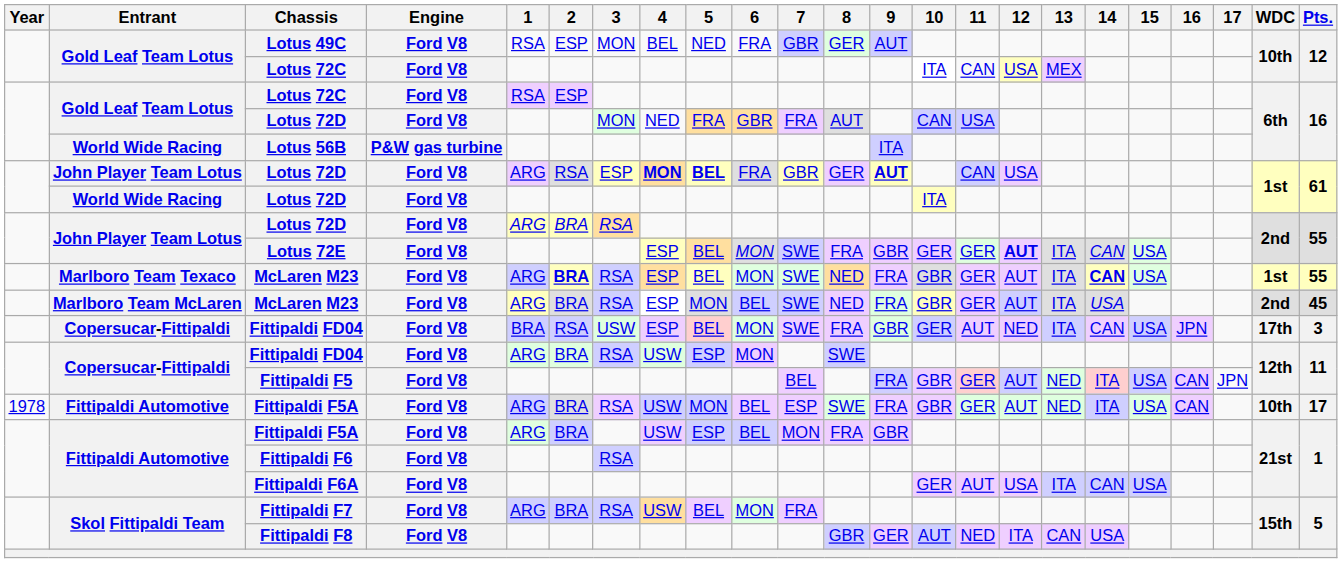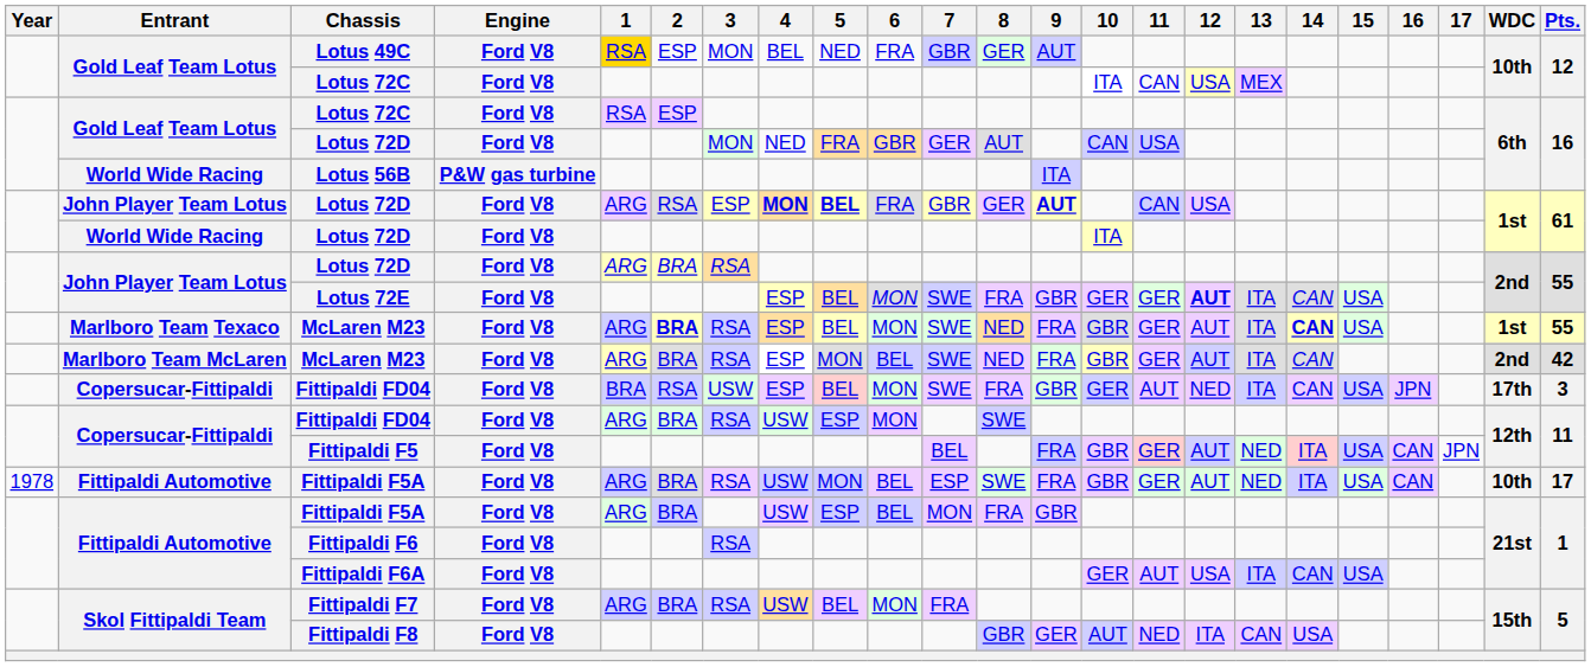 <table class="wikitable" style="text-align:center; font-size:85%">
 <tr>
 <th>Year</th>
 <th>Entrant</th>
 <th>Chassis</th>
 <th>Engine</th>
 <th>1</th>
 <th>2</th>
 <th>3</th>
 <th>4</th>
 <th>5</th>
 <th>6</th>
 <th>7</th>
 <th>8</th>
 <th>9</th>
 <th>10</th>
 <th>11</th>
 <th>12</th>
 <th>13</th>
 <th>14</th>
 <th>15</th>
 <th>16</th>
 <th>17</th>
 <th>WDC</th>
 <th><a href='#'>Pts.</a></th>
 </tr>
 <tr>
 <td rowspan=2></td>
 <th rowspan=2 nowrap><a href='#'>Gold Leaf</a> <a href='#'>Team Lotus</a></th>
 <th><a href='#'>Lotus</a> <a href='#'>49C</a></th>
 <th><a href='#'>Ford</a> <a href='#'>V8</a></th>
-<td><a href='#'>RSA</a><br></td>
+<td style="background: gold;"><a href='#'>RSA</a><br></td>
 <td><a href='#'>ESP</a><br></td>
 <td><a href='#'>MON</a><br></td>
 <td><a href='#'>BEL</a><br></td>
 <td><a href='#'>NED</a><br></td>
 <td><a href='#'>FRA</a><br></td>
 <td style="background:#CFCFFF;"><a href='#'>GBR</a><br></td>
 <td style="background:#DFFFDF;"><a href='#'>GER</a><br></td>
 <td style="background:#CFCFFF;"><a href='#'>AUT</a><br></td>
 <td></td>
 <td></td>
 <td></td>
 <td></td>
 <td></td>
 <td></td>
 <td></td>
 <td></td>
 <th rowspan=2>10th</th>
 <th rowspan=2>12</th>
 </tr>
 <tr>
 <th nowrap><a href='#'>Lotus</a> <a href='#'>72C</a></th>
 <th nowrap><a href='#'>Ford</a> <a href='#'>V8</a></th>
 <td></td>
 <td></td>
 <td></td>
 <td></td>
 <td></td>
 <td></td>
 <td></td>
 <td></td>
 <td></td>
 <td style="background:#FFFFFF;"><a href='#'>ITA</a><br></td>
 <td><a href='#'>CAN</a><br></td>
 <td style="background:#FFFFBF;"><a href='#'>USA</a><br></td>
 <td style="background:#EFCFFF;"><a href='#'>MEX</a><br></td>
 <td></td>
 <td></td>
 <td></td>
 <td></td>
 </tr>
 <tr>
 <td rowspan=3></td>
 <th rowspan=2 nowrap><a href='#'>Gold Leaf</a> <a href='#'>Team Lotus</a></th>
 <th nowrap><a href='#'>Lotus</a> <a href='#'>72C</a></th>
 <th nowrap><a href='#'>Ford</a> <a href='#'>V8</a></th>
 <td style="background:#EFCFFF;"><a href='#'>RSA</a><br></td>
 <td style="background:#EFCFFF;"><a href='#'>ESP</a><br></td>
 <td></td>
 <td></td>
 <td></td>
 <td></td>
 <td></td>
 <td></td>
 <td></td>
 <td></td>
 <td></td>
 <td></td>
 <td></td>
 <td></td>
 <td></td>
 <td></td>
 <td></td>
 <th rowspan=3>6th</th>
 <th rowspan=3>16</th>
 </tr>
 <tr>
 <th nowrap><a href='#'>Lotus</a> <a href='#'>72D</a></th>
 <th nowrap><a href='#'>Ford</a> <a href='#'>V8</a></th>
 <td></td>
 <td></td>
 <td style="background:#DFFFDF;"><a href='#'>MON</a><br></td>
 <td><a href='#'>NED</a><br></td>
 <td style="background:#FFDF9F;"><a href='#'>FRA</a><br></td>
 <td style="background:#FFDF9F;"><a href='#'>GBR</a><br></td>
-<td style="background:#EFCFFF;"><a href='#'>FRA</a><br></td>
+<td style="background:#EFCFFF;"><a href='#'>GER</a><br></td>
 <td style="background:#DFDFDF;"><a href='#'>AUT</a><br></td>
 <td></td>
 <td style="background:#CFCFFF;"><a href='#'>CAN</a><br></td>
 <td style="background:#CFCFFF;"><a href='#'>USA</a><br></td>
 <td></td>
 <td></td>
 <td></td>
 <td></td>
 <td></td>
 <td></td>
 </tr>
 <tr>
 <th nowrap><a href='#'>World Wide Racing</a></th>
 <th nowrap><a href='#'>Lotus</a> <a href='#'>56B</a></th>
 <th nowrap><a href='#'>P&W</a> <a href='#'>gas turbine</a></th>
 <td></td>
 <td></td>
 <td></td>
 <td></td>
 <td></td>
 <td></td>
 <td></td>
 <td></td>
 <td style="background:#CFCFFF;"><a href='#'>ITA</a><br></td>
 <td></td>
 <td></td>
 <td></td>
 <td></td>
 <td></td>
 <td></td>
 <td></td>
 <td></td>
 </tr>
 <tr>
 <td rowspan=2></td>
 <th nowrap><a href='#'>John Player</a> <a href='#'>Team Lotus</a></th>
 <th nowrap><a href='#'>Lotus</a> <a href='#'>72D</a></th>
 <th nowrap><a href='#'>Ford</a> <a href='#'>V8</a></th>
 <td style="background:#EFCFFF;"><a href='#'>ARG</a><br></td>
 <td style="background:#DFDFDF;"><a href='#'>RSA</a><br></td>
 <td style="background:#FFFFBF;"><a href='#'>ESP</a><br></td>
 <td style="background:#FFDF9F;"><strong><a href='#'>MON</a></strong><br></td>
 <td style="background:#FFFFBF;"><strong><a href='#'>BEL</a></strong><br></td>
 <td style="background:#DFDFDF;"><a href='#'>FRA</a><br></td>
 <td style="background:#FFFFBF;"><a href='#'>GBR</a><br></td>
 <td style="background:#EFCFFF;"><a href='#'>GER</a><br></td>
 <td style="background:#FFFFBF;"><strong><a href='#'>AUT</a></strong><br></td>
 <td></td>
 <td style="background:#CFCFFF;"><a href='#'>CAN</a><br></td>
 <td style="background:#EFCFFF;"><a href='#'>USA</a><br></td>
 <td></td>
 <td></td>
 <td></td>
 <td></td>
 <td></td>
 <td style="background:#FFFFBF;" rowspan=2><strong>1st</strong></td>
 <td style="background:#FFFFBF;" rowspan=2><strong>61</strong></td>
 </tr>
 <tr>
 <th nowrap><a href='#'>World Wide Racing</a></th>
 <th nowrap><a href='#'>Lotus</a> <a href='#'>72D</a></th>
 <th nowrap><a href='#'>Ford</a> <a href='#'>V8</a></th>
 <td></td>
 <td></td>
 <td></td>
 <td></td>
 <td></td>
 <td></td>
 <td></td>
 <td></td>
 <td></td>
 <td style="background:#FFFFBF;"><a href='#'>ITA</a><br></td>
 <td></td>
 <td></td>
 <td></td>
 <td></td>
 <td></td>
 <td></td>
 <td></td>
 </tr>
 <tr>
 <td rowspan=2></td>
 <th rowspan=2 nowrap><a href='#'>John Player</a> <a href='#'>Team Lotus</a></th>
 <th nowrap><a href='#'>Lotus</a> <a href='#'>72D</a></th>
 <th nowrap><a href='#'>Ford</a> <a href='#'>V8</a></th>
 <td style="background:#FFFFBF;"><em><a href='#'>ARG</a></em><br></td>
 <td style="background:#FFFFBF;"><em><a href='#'>BRA</a></em><br></td>
 <td style="background:#FFDF9F;"><em><a href='#'>RSA</a></em><br></td>
 <td></td>
 <td></td>
 <td></td>
 <td></td>
 <td></td>
 <td></td>
 <td></td>
 <td></td>
 <td></td>
 <td></td>
 <td></td>
 <td></td>
 <td></td>
 <td></td>
 <td style="background:#DFDFDF;" rowspan=2><strong>2nd</strong></td>
 <td style="background:#DFDFDF;" rowspan=2><strong>55</strong></td>
 </tr>
 <tr>
 <th nowrap><a href='#'>Lotus</a> <a href='#'>72E</a></th>
 <th nowrap><a href='#'>Ford</a> <a href='#'>V8</a></th>
 <td></td>
 <td></td>
 <td></td>
 <td style="background:#FFFFBF;"><a href='#'>ESP</a><br></td>
 <td style="background:#FFDF9F;"><a href='#'>BEL</a><br></td>
 <td style="background:#DFDFDF;"><em><a href='#'>MON</a></em><br></td>
 <td style="background:#CFCFFF;"><a href='#'>SWE</a><br></td>
 <td style="background:#EFCFFF;"><a href='#'>FRA</a><br></td>
 <td style="background:#EFCFFF;"><a href='#'>GBR</a><br></td>
 <td style="background:#EFCFFF;"><a href='#'>GER</a><br></td>
 <td style="background:#DFFFDF;"><a href='#'>GER</a><br></td>
 <td style="background:#EFCFFF;"><strong><a href='#'>AUT</a></strong><br></td>
 <td style="background:#DFDFDF;"><a href='#'>ITA</a><br></td>
 <td style="background:#DFDFDF;"><em><a href='#'>CAN</a></em><br></td>
 <td style="background:#DFFFDF;"><a href='#'>USA</a><br></td>
 <td></td>
 <td></td>
 </tr>
 <tr>
 <td></td>
 <th nowrap><a href='#'>Marlboro</a> <a href='#'>Team</a> <a href='#'>Texaco</a></th>
 <th nowrap><a href='#'>McLaren</a> <a href='#'>M23</a></th>
 <th nowrap><a href='#'>Ford</a> <a href='#'>V8</a></th>
 <td style="background:#CFCFFF;"><a href='#'>ARG</a><br></td>
 <td style="background:#FFFFBF;"><strong><a href='#'>BRA</a></strong><br></td>
 <td style="background:#CFCFFF;"><a href='#'>RSA</a><br></td>
 <td style="background:#FFDF9F;"><a href='#'>ESP</a><br></td>
 <td style="background:#FFFFBF;"><a href='#'>BEL</a><br></td>
 <td style="background:#DFFFDF;"><a href='#'>MON</a><br></td>
 <td style="background:#DFFFDF;"><a href='#'>SWE</a><br></td>
 <td style="background:#FFDF9F;"><a href='#'>NED</a><br></td>
 <td style="background:#EFCFFF;"><a href='#'>FRA</a><br></td>
 <td style="background:#DFDFDF;"><a href='#'>GBR</a><br></td>
 <td style="background:#EFCFFF;"><a href='#'>GER</a><br></td>
 <td style="background:#EFCFFF;"><a href='#'>AUT</a><br></td>
 <td style="background:#DFDFDF;"><a href='#'>ITA</a><br></td>
 <td style="background:#FFFFBF;"><strong><a href='#'>CAN</a></strong><br></td>
 <td style="background:#DFFFDF;"><a href='#'>USA</a><br></td>
 <td></td>
 <td></td>
 <td style="background:#FFFFBF;"><strong>1st</strong></td>
 <td style="background:#FFFFBF;"><strong>55</strong></td>
 </tr>
 <tr>
 <td></td>
 <th nowrap><a href='#'>Marlboro</a> <a href='#'>Team McLaren</a></th>
 <th nowrap><a href='#'>McLaren</a> <a href='#'>M23</a></th>
 <th nowrap><a href='#'>Ford</a> <a href='#'>V8</a></th>
 <td style="background:#FFFFBF;"><a href='#'>ARG</a><br></td>
 <td style="background:#DFDFDF;"><a href='#'>BRA</a><br></td>
 <td style="background:#CFCFFF;"><a href='#'>RSA</a><br></td>
 <td style="background:#FFFFFF;"><a href='#'>ESP</a><br></td>
 <td style="background:#DFDFDF;"><a href='#'>MON</a><br></td>
 <td style="background:#CFCFFF;"><a href='#'>BEL</a><br></td>
 <td style="background:#CFCFFF;"><a href='#'>SWE</a><br></td>
 <td style="background:#EFCFFF;"><a href='#'>NED</a><br></td>
 <td style="background:#DFFFDF;"><a href='#'>FRA</a><br></td>
 <td style="background:#FFFFBF;"><a href='#'>GBR</a><br></td>
 <td style="background:#EFCFFF;"><a href='#'>GER</a><br></td>
 <td style="background:#CFCFFF;"><a href='#'>AUT</a><br></td>
 <td style="background:#DFDFDF;"><a href='#'>ITA</a><br></td>
-<td style="background:#DFDFDF;"><em><a href='#'>USA</a></em><br></td>
+<td style="background:#DFDFDF;"><em><a href='#'>CAN</a></em><br></td>
 <td></td>
 <td></td>
 <td></td>
 <td style="background:#DFDFDF;"><strong>2nd</strong></td>
-<td style="background:#DFDFDF;"><strong>45</strong></td>
+<td style="background:#DFDFDF;"><strong>42</strong></td>
 </tr>
 <tr>
 <td></td>
 <th nowrap><a href='#'>Copersucar</a>-<a href='#'>Fittipaldi</a></th>
 <th nowrap><a href='#'>Fittipaldi</a> <a href='#'>FD04</a></th>
 <th nowrap><a href='#'>Ford</a> <a href='#'>V8</a></th>
 <td style="background:#CFCFFF;"><a href='#'>BRA</a><br></td>
 <td style="background:#CFCFFF;"><a href='#'>RSA</a><br></td>
 <td style="background:#DFFFDF;"><a href='#'>USW</a><br></td>
 <td style="background:#EFCFFF;"><a href='#'>ESP</a><br></td>
 <td style="background:#FFCFCF;"><a href='#'>BEL</a><br></td>
 <td style="background:#DFFFDF;"><a href='#'>MON</a><br></td>
 <td style="background:#EFCFFF;"><a href='#'>SWE</a><br></td>
 <td style="background:#EFCFFF;"><a href='#'>FRA</a><br></td>
 <td style="background:#DFFFDF;"><a href='#'>GBR</a><br></td>
 <td style="background:#CFCFFF;"><a href='#'>GER</a><br></td>
 <td style="background:#EFCFFF;"><a href='#'>AUT</a><br></td>
 <td style="background:#EFCFFF;"><a href='#'>NED</a><br></td>
 <td style="background:#CFCFFF;"><a href='#'>ITA</a><br></td>
 <td style="background:#EFCFFF;"><a href='#'>CAN</a><br></td>
 <td style="background:#CFCFFF;"><a href='#'>USA</a><br></td>
 <td style="background:#EFCFFF;"><a href='#'>JPN</a><br></td>
 <td></td>
 <th>17th</th>
 <th>3</th>
 </tr>
 <tr>
 <td rowspan=2></td>
 <th rowspan=2 nowrap><a href='#'>Copersucar</a>-<a href='#'>Fittipaldi</a></th>
 <th nowrap><a href='#'>Fittipaldi</a> <a href='#'>FD04</a></th>
 <th nowrap><a href='#'>Ford</a> <a href='#'>V8</a></th>
 <td style="background:#DFFFDF;"><a href='#'>ARG</a><br></td>
 <td style="background:#DFFFDF;"><a href='#'>BRA</a><br></td>
 <td style="background:#CFCFFF;"><a href='#'>RSA</a><br></td>
 <td style="background:#DFFFDF;"><a href='#'>USW</a><br></td>
 <td style="background:#CFCFFF;"><a href='#'>ESP</a><br></td>
 <td style="background:#EFCFFF;"><a href='#'>MON</a><br></td>
 <td></td>
 <td style="background:#CFCFFF;"><a href='#'>SWE</a><br></td>
 <td></td>
 <td></td>
 <td></td>
 <td></td>
 <td></td>
 <td></td>
 <td></td>
 <td></td>
 <td></td>
 <th rowspan=2>12th</th>
 <th rowspan=2>11</th>
 </tr>
 <tr>
 <th nowrap><a href='#'>Fittipaldi</a> <a href='#'>F5</a></th>
 <th nowrap><a href='#'>Ford</a> <a href='#'>V8</a></th>
 <td></td>
 <td></td>
 <td></td>
 <td></td>
 <td></td>
 <td></td>
 <td style="background:#EFCFFF;"><a href='#'>BEL</a><br></td>
 <td></td>
 <td style="background:#CFCFFF;"><a href='#'>FRA</a><br></td>
 <td style="background:#EFCFFF;"><a href='#'>GBR</a><br></td>
 <td style="background:#FFCFCF;"><a href='#'>GER</a><br></td>
 <td style="background:#CFCFFF;"><a href='#'>AUT</a><br></td>
 <td style="background:#DFFFDF;"><a href='#'>NED</a><br></td>
 <td style="background:#FFCFCF;"><a href='#'>ITA</a><br></td>
 <td style="background:#CFCFFF;"><a href='#'>USA</a><br></td>
 <td style="background:#EFCFFF;"><a href='#'>CAN</a><br></td>
 <td><a href='#'>JPN</a><br></td>
 </tr>
 <tr>
 <td><a href='#'>1978</a></td>
 <th nowrap><a href='#'>Fittipaldi Automotive</a></th>
 <th nowrap><a href='#'>Fittipaldi</a> <a href='#'>F5A</a></th>
 <th nowrap><a href='#'>Ford</a> <a href='#'>V8</a></th>
 <td style="background:#CFCFFF;"><a href='#'>ARG</a><br></td>
 <td style="background:#DFDFDF;"><a href='#'>BRA</a><br></td>
 <td style="background:#EFCFFF;"><a href='#'>RSA</a><br></td>
 <td style="background:#CFCFFF;"><a href='#'>USW</a><br></td>
 <td style="background:#CFCFFF;"><a href='#'>MON</a><br></td>
 <td style="background:#EFCFFF;"><a href='#'>BEL</a><br></td>
 <td style="background:#EFCFFF;"><a href='#'>ESP</a><br></td>
 <td style="background:#DFFFDF;"><a href='#'>SWE</a><br></td>
 <td style="background:#EFCFFF;"><a href='#'>FRA</a><br></td>
 <td style="background:#EFCFFF;"><a href='#'>GBR</a><br></td>
 <td style="background:#DFFFDF;"><a href='#'>GER</a><br></td>
 <td style="background:#DFFFDF;"><a href='#'>AUT</a><br></td>
 <td style="background:#DFFFDF;"><a href='#'>NED</a><br></td>
 <td style="background:#CFCFFF;"><a href='#'>ITA</a><br></td>
 <td style="background:#DFFFDF;"><a href='#'>USA</a><br></td>
 <td style="background:#EFCFFF;"><a href='#'>CAN</a><br></td>
 <td></td>
 <th>10th</th>
 <th>17</th>
 </tr>
 <tr>
 <td rowspan=3></td>
 <th rowspan=3 nowrap><a href='#'>Fittipaldi Automotive</a></th>
 <th nowrap><a href='#'>Fittipaldi</a> <a href='#'>F5A</a></th>
 <th nowrap><a href='#'>Ford</a> <a href='#'>V8</a></th>
 <td style="background:#DFFFDF;"><a href='#'>ARG</a><br></td>
 <td style="background:#CFCFFF;"><a href='#'>BRA</a><br></td>
 <td></td>
 <td style="background:#EFCFFF;"><a href='#'>USW</a><br></td>
 <td style="background:#CFCFFF;"><a href='#'>ESP</a><br></td>
 <td style="background:#CFCFFF;"><a href='#'>BEL</a><br></td>
 <td style="background:#EFCFFF;"><a href='#'>MON</a><br></td>
 <td style="background:#EFCFFF;"><a href='#'>FRA</a><br></td>
 <td style="background:#EFCFFF;"><a href='#'>GBR</a><br></td>
 <td></td>
 <td></td>
 <td></td>
 <td></td>
 <td></td>
 <td></td>
 <td></td>
 <td></td>
 <th rowspan=3>21st</th>
 <th rowspan=3>1</th>
 </tr>
 <tr>
 <th nowrap><a href='#'>Fittipaldi</a> <a href='#'>F6</a></th>
 <th nowrap><a href='#'>Ford</a> <a href='#'>V8</a></th>
 <td></td>
 <td></td>
 <td style="background:#CFCFFF;"><a href='#'>RSA</a><br></td>
 <td></td>
 <td></td>
 <td></td>
 <td></td>
 <td></td>
 <td></td>
 <td></td>
 <td></td>
 <td></td>
 <td></td>
 <td></td>
 <td></td>
 <td></td>
 <td></td>
 </tr>
 <tr>
 <th nowrap><a href='#'>Fittipaldi</a> <a href='#'>F6A</a></th>
 <th nowrap><a href='#'>Ford</a> <a href='#'>V8</a></th>
 <td></td>
 <td></td>
 <td></td>
 <td></td>
 <td></td>
 <td></td>
 <td></td>
 <td></td>
 <td></td>
 <td style="background:#EFCFFF;"><a href='#'>GER</a><br></td>
 <td style="background:#EFCFFF;"><a href='#'>AUT</a><br></td>
 <td style="background:#EFCFFF;"><a href='#'>USA</a><br></td>
 <td style="background:#CFCFFF;"><a href='#'>ITA</a><br></td>
 <td style="background:#CFCFFF;"><a href='#'>CAN</a><br></td>
 <td style="background:#CFCFFF;"><a href='#'>USA</a><br></td>
 <td></td>
 <td></td>
 </tr>
 <tr>
 <td rowspan=2></td>
 <th rowspan=2 nowrap><a href='#'>Skol</a> <a href='#'>Fittipaldi Team</a></th>
 <th nowrap><a href='#'>Fittipaldi</a> <a href='#'>F7</a></th>
 <th nowrap><a href='#'>Ford</a> <a href='#'>V8</a></th>
 <td style="background:#CFCFFF;"><a href='#'>ARG</a><br></td>
 <td style="background:#CFCFFF;"><a href='#'>BRA</a><br></td>
 <td style="background:#CFCFFF;"><a href='#'>RSA</a><br></td>
 <td style="background:#FFDF9F;"><a href='#'>USW</a><br></td>
 <td style="background:#EFCFFF;"><a href='#'>BEL</a><br></td>
 <td style="background:#DFFFDF;"><a href='#'>MON</a><br></td>
 <td style="background:#EFCFFF;"><a href='#'>FRA</a><br></td>
 <td></td>
 <td></td>
 <td></td>
 <td></td>
 <td></td>
 <td></td>
 <td></td>
 <td></td>
 <td></td>
 <td></td>
 <th rowspan=2>15th</th>
 <th rowspan=2>5</th>
 </tr>
 <tr>
 <th nowrap><a href='#'>Fittipaldi</a> <a href='#'>F8</a></th>
 <th nowrap><a href='#'>Ford</a> <a href='#'>V8</a></th>
 <td></td>
 <td></td>
 <td></td>
 <td></td>
 <td></td>
 <td></td>
 <td></td>
 <td style="background:#CFCFFF;"><a href='#'>GBR</a><br></td>
 <td style="background:#EFCFFF;"><a href='#'>GER</a><br></td>
 <td style="background:#CFCFFF;"><a href='#'>AUT</a><br></td>
 <td style="background:#EFCFFF;"><a href='#'>NED</a><br></td>
 <td style="background:#EFCFFF;"><a href='#'>ITA</a><br></td>
 <td style="background:#EFCFFF;"><a href='#'>CAN</a><br></td>
 <td style="background:#EFCFFF;"><a href='#'>USA</a><br></td>
 <td></td>
 <td></td>
 <td></td>
 </tr>
 <tr>
 <th colspan="23"></th>
 </tr>
 </table>
